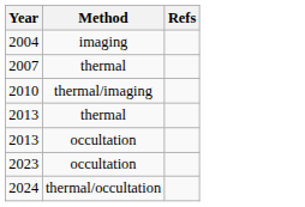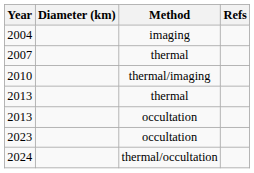 <table class="wikitable floatleft" style="text-align: center; font-size: 0.9em; margin-right: 12px;">
 <tr>
 <th>Year</th>
+<th>Diameter (km)</th>
 <th>Method</th>
 <th>Refs</th>
 </tr>
 <tr>
 <td>2004</td>
+<td></td>
 <td>imaging</td>
 <td></td>
 </tr>
 <tr>
 <td>2007</td>
+<td></td>
 <td>thermal</td>
 <td></td>
 </tr>
 <tr>
 <td>2010</td>
+<td></td>
 <td>thermal/imaging</td>
 <td></td>
 </tr>
 <tr>
 <td>2013</td>
+<td></td>
 <td>thermal</td>
 <td></td>
 </tr>
 <tr>
 <td>2013</td>
+<td></td>
 <td>occultation</td>
 <td></td>
 </tr>
 <tr>
 <td>2023</td>
+<td></td>
 <td>occultation</td>
 <td></td>
 </tr>
 <tr>
 <td>2024</td>
+<td></td>
 <td>thermal/occultation</td>
 <td></td>
 </tr>
 </table>
